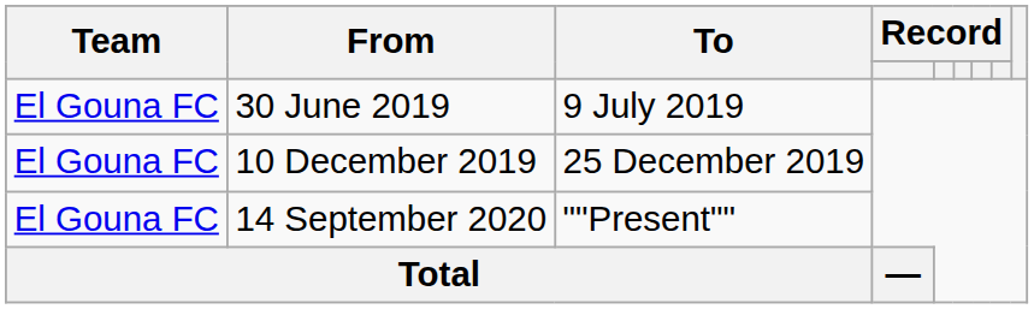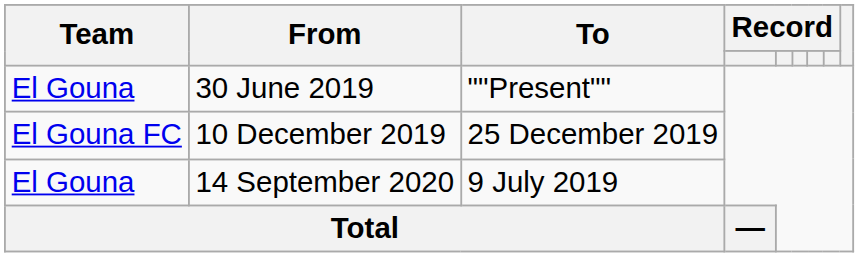 <table class=wikitable style=text-align:center>
 <tr>
 <th rowspan=2>Team</th>
 <th rowspan=2>From</th>
 <th rowspan=2>To</th>
 <th colspan=5>Record</th>
 <th rowspan=2></th>
 </tr>
 <tr>
 <th></th>
 <th></th>
 <th></th>
 <th></th>
 <th></th>
 </tr>
 <tr>
-<td align=left><a href='#'>El Gouna FC</a></td>
+<td align=left><a href='#'>El Gouna</a></td>
 <td align=left>30 June 2019</td>
-<td align=left>9 July 2019<br></td>
+<td align=left>""Present""<br></td>
 </tr>
 <tr>
 <td align=left><a href='#'>El Gouna FC</a></td>
 <td align=left>10 December 2019</td>
 <td align=left>25 December 2019<br></td>
 </tr>
 <tr>
-<td align=left><a href='#'>El Gouna FC</a></td>
+<td align=left><a href='#'>El Gouna</a></td>
 <td align=left>14 September 2020</td>
-<td align=left>""Present""<br></td>
+<td align=left>9 July 2019<br></td>
 </tr>
 <tr>
 <th colspan=3>Total<br></th>
 <th>—</th>
 </tr>
 </table>
